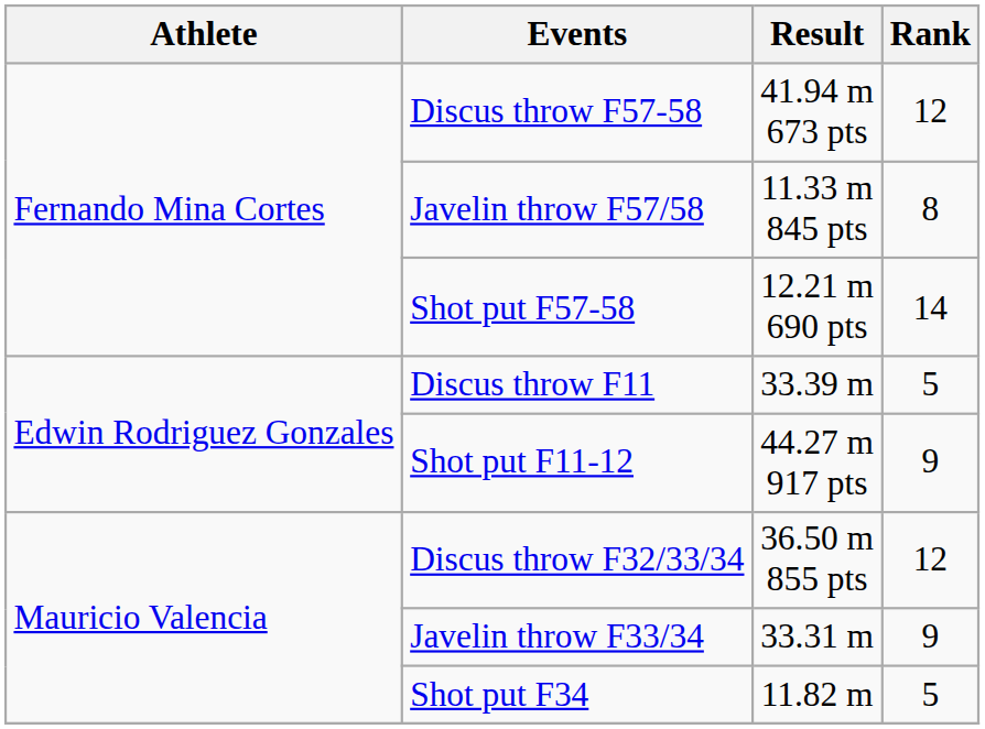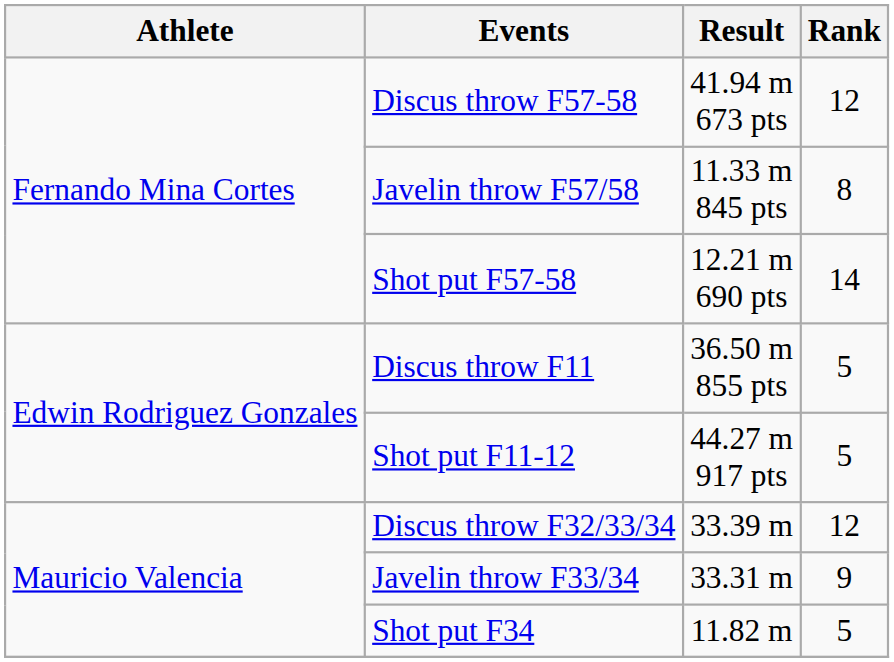 <table class=wikitable style="font-size:90%">
 <tr>
 <th>Athlete</th>
 <th>Events</th>
 <th>Result</th>
 <th>Rank</th>
 </tr>
 <tr>
 <td rowspan=3><a href='#'>Fernando Mina Cortes</a></td>
 <td><a href='#'>Discus throw F57-58</a></td>
 <td align="center">41.94 m<br>673 pts</td>
 <td align="center">12</td>
 </tr>
 <tr>
 <td><a href='#'>Javelin throw F57/58</a></td>
 <td align="center">11.33 m<br>845 pts</td>
 <td align="center">8</td>
 </tr>
 <tr>
 <td><a href='#'>Shot put F57-58</a></td>
 <td align="center">12.21 m<br>690 pts</td>
 <td align="center">14</td>
 </tr>
 <tr>
 <td rowspan=2><a href='#'>Edwin Rodriguez Gonzales</a></td>
 <td><a href='#'>Discus throw F11</a></td>
-<td align="center">33.39 m</td>
+<td align="center">36.50 m <br>855 pts</td>
 <td align="center">5</td>
 </tr>
 <tr>
 <td><a href='#'>Shot put F11-12</a></td>
 <td align="center">44.27 m<br>917 pts</td>
-<td align="center">9</td>
+<td align="center">5</td>
 </tr>
 <tr>
 <td rowspan=3><a href='#'>Mauricio Valencia</a></td>
 <td><a href='#'>Discus throw F32/33/34</a></td>
-<td align="center">36.50 m <br>855 pts</td>
+<td align="center">33.39 m</td>
 <td align="center">12</td>
 </tr>
 <tr>
 <td><a href='#'>Javelin throw F33/34</a></td>
 <td align="center">33.31 m</td>
 <td align="center">9</td>
 </tr>
 <tr>
 <td><a href='#'>Shot put F34</a></td>
 <td align="center">11.82 m</td>
 <td align="center">5</td>
 </tr>
 <tr>
 </tr>
 </table>
